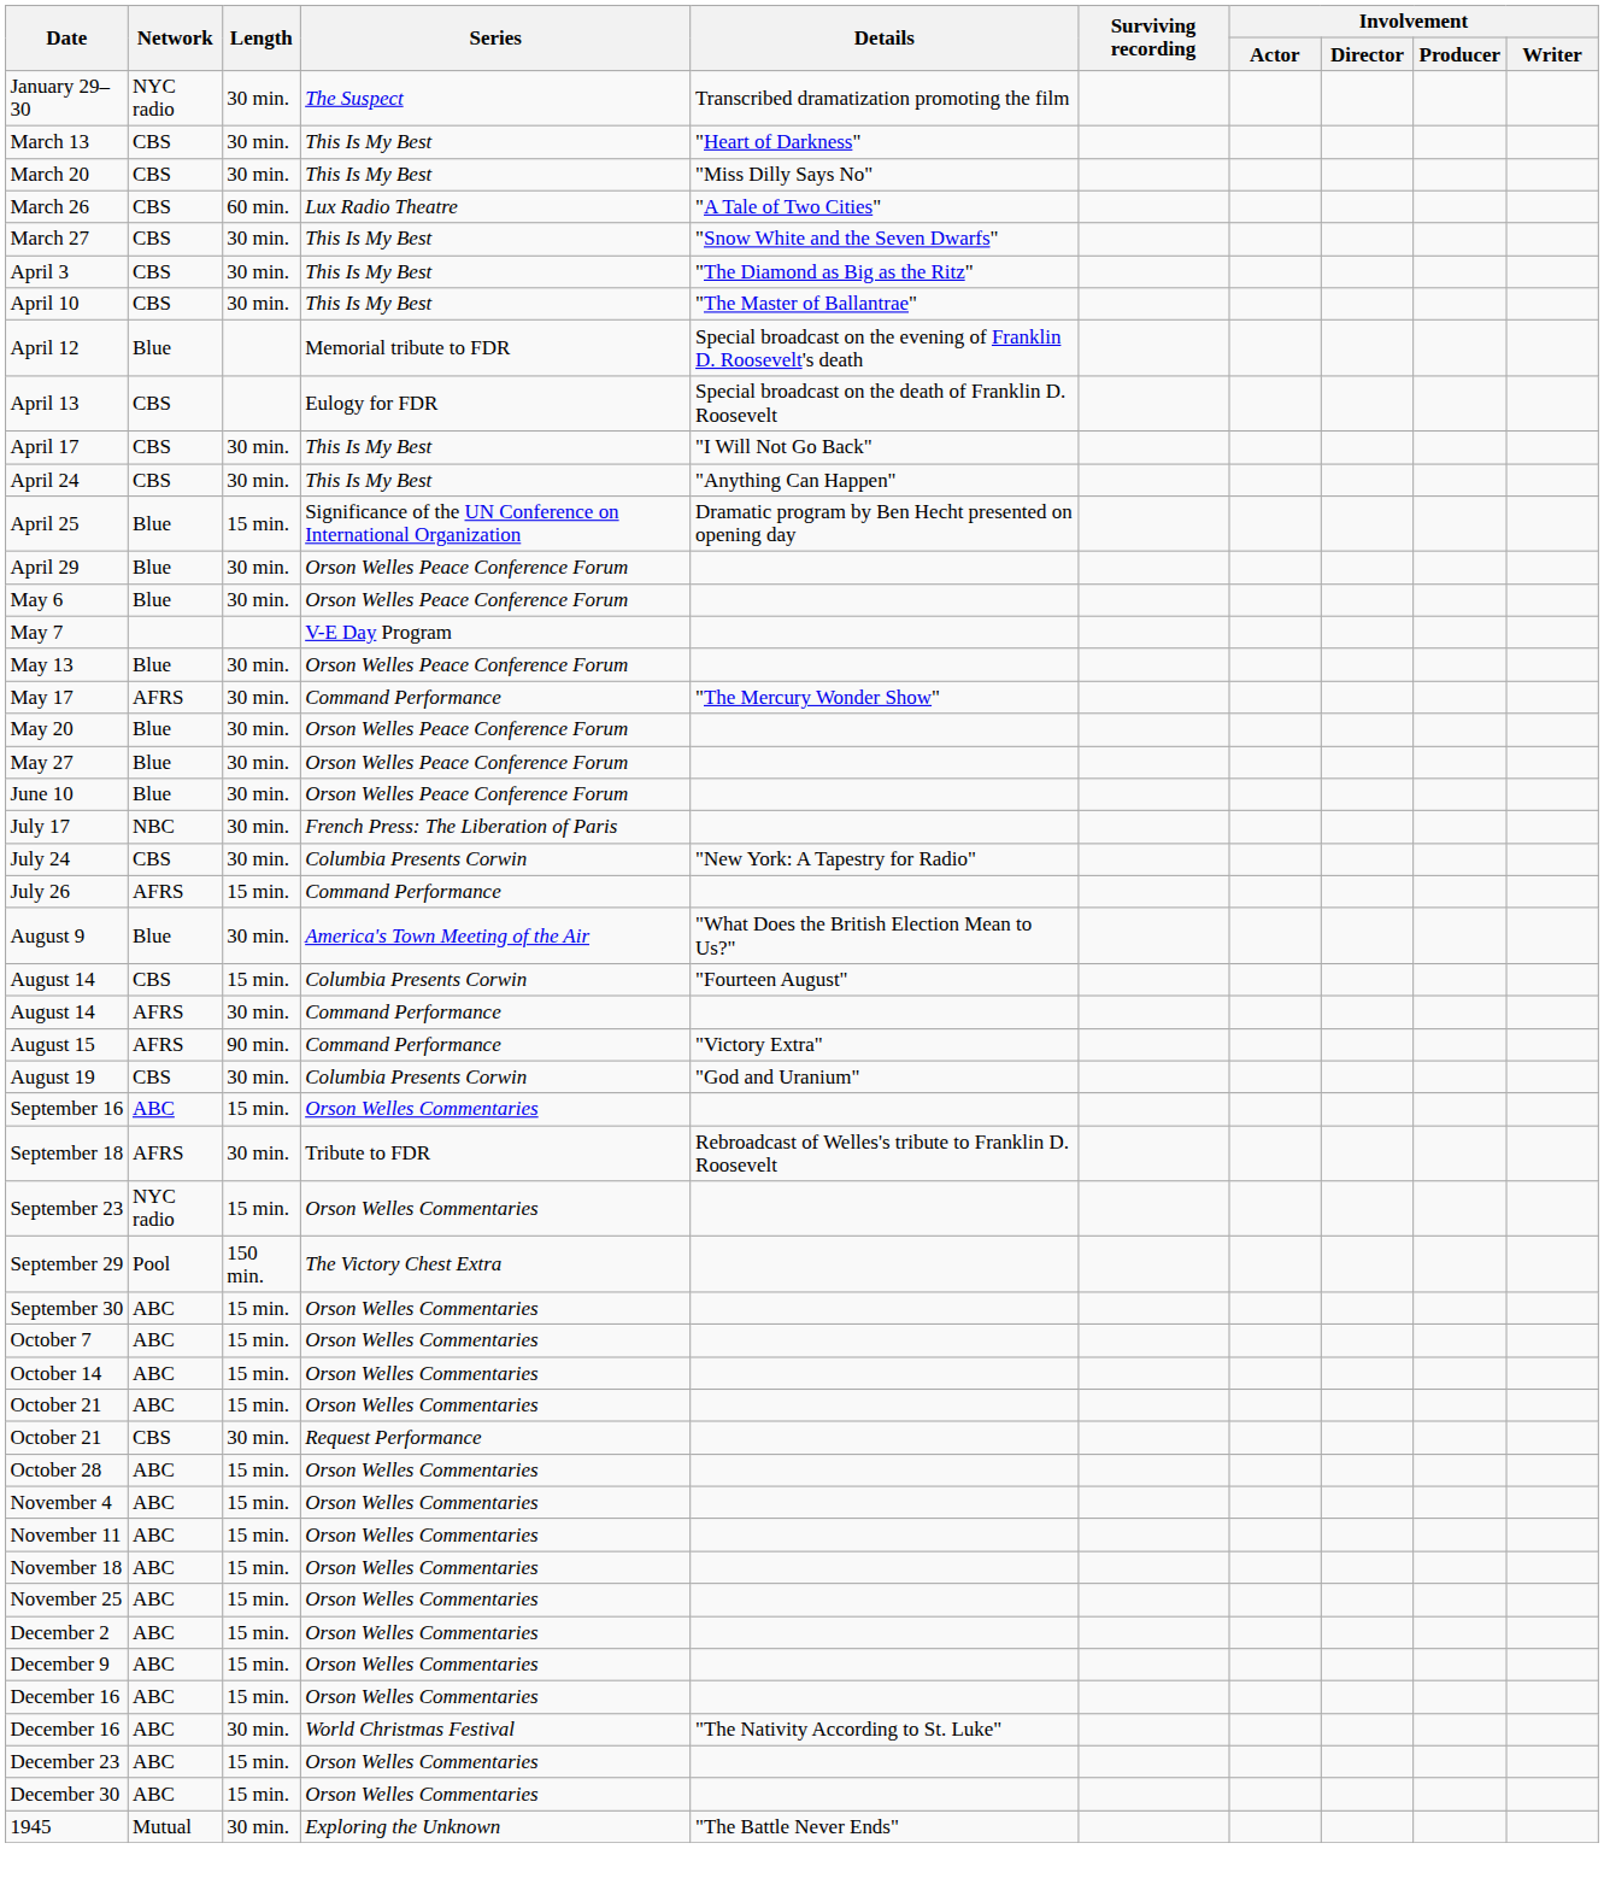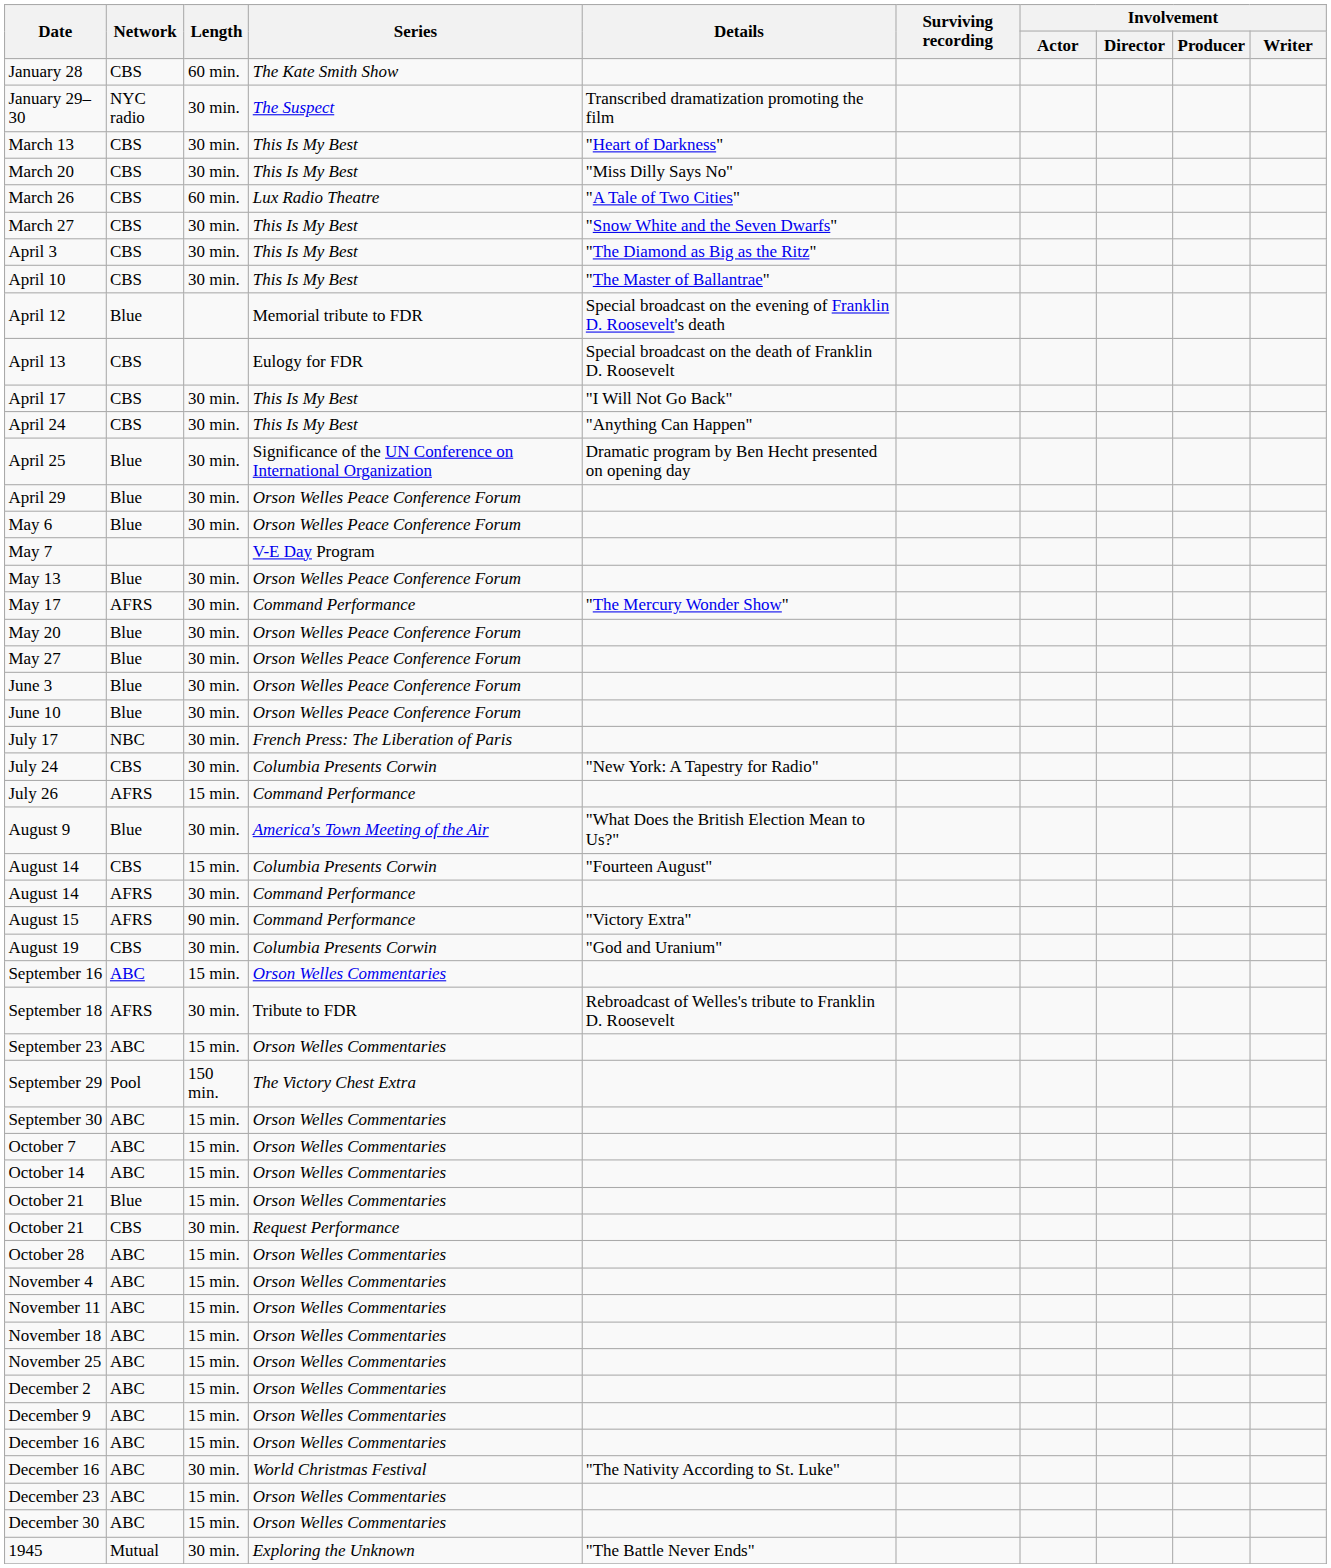 <table class="wikitable">
 <tr>
 <th rowspan="2" style="width:33px;">Date</th>
 <th rowspan="2">Network</th>
 <th rowspan="2">Length</th>
 <th rowspan="2">Series</th>
 <th rowspan="2">Details</th>
 <th rowspan="2">Surviving recording</th>
 <th colspan="4">Involvement</th>
 </tr>
 <tr>
 <th width=65>Actor</th>
 <th width=65>Director</th>
 <th width=65>Producer</th>
 <th width=65>Writer</th>
+</tr>
+<tr style="text-align:center;">
+<td style="text-align:left;">January 28</td>
+<td style="text-align:left;">CBS</td>
+<td style="text-align:left;">60 min.</td>
+<td style="text-align:left;"><em>The Kate Smith Show</em></td>
+<td style="text-align:left;"></td>
+<td></td>
+<td></td>
+<td></td>
+<td></td>
+<td></td>
 </tr>
 <tr style="text-align:center;">
 <td style="text-align:left;">January 29–30</td>
 <td style="text-align:left;">NYC radio</td>
 <td style="text-align:left;">30 min.</td>
 <td style="text-align:left;"><em><a href='#'>The Suspect</a></em></td>
 <td style="text-align:left;">Transcribed dramatization promoting the film </td>
 <td></td>
 <td></td>
 <td></td>
 <td></td>
 <td></td>
 </tr>
 <tr style="text-align:center;">
 <td style="text-align:left;">March 13</td>
 <td style="text-align:left;">CBS</td>
 <td style="text-align:left;">30 min.</td>
 <td style="text-align:left;"><em>This Is My Best</em></td>
 <td style="text-align:left;">"<a href='#'>Heart of Darkness</a>" </td>
 <td></td>
 <td></td>
 <td></td>
 <td></td>
 <td></td>
 </tr>
 <tr style="text-align:center;">
 <td style="text-align:left;">March 20</td>
 <td style="text-align:left;">CBS</td>
 <td style="text-align:left;">30 min.</td>
 <td style="text-align:left;"><em>This Is My Best</em></td>
 <td style="text-align:left;">"Miss Dilly Says No" </td>
 <td></td>
 <td></td>
 <td></td>
 <td></td>
 <td></td>
 </tr>
 <tr style="text-align:center;">
 <td style="text-align:left;">March 26</td>
 <td style="text-align:left;">CBS</td>
 <td style="text-align:left;">60 min.</td>
 <td style="text-align:left;"><em>Lux Radio Theatre</em></td>
 <td style="text-align:left;">"<a href='#'>A Tale of Two Cities</a>" </td>
 <td></td>
 <td></td>
 <td></td>
 <td></td>
 <td></td>
 </tr>
 <tr style="text-align:center;">
 <td style="text-align:left;">March 27</td>
 <td style="text-align:left;">CBS</td>
 <td style="text-align:left;">30 min.</td>
 <td style="text-align:left;"><em>This Is My Best</em></td>
 <td style="text-align:left;">"<a href='#'>Snow White and the Seven Dwarfs</a>" </td>
 <td></td>
 <td></td>
 <td></td>
 <td></td>
 <td></td>
 </tr>
 <tr style="text-align:center;">
 <td style="text-align:left;">April 3</td>
 <td style="text-align:left;">CBS</td>
 <td style="text-align:left;">30 min.</td>
 <td style="text-align:left;"><em>This Is My Best</em></td>
 <td style="text-align:left;">"<a href='#'>The Diamond as Big as the Ritz</a>" </td>
 <td></td>
 <td></td>
 <td></td>
 <td></td>
 <td></td>
 </tr>
 <tr style="text-align:center;">
 <td style="text-align:left;">April 10</td>
 <td style="text-align:left;">CBS</td>
 <td style="text-align:left;">30 min.</td>
 <td style="text-align:left;"><em>This Is My Best</em></td>
 <td style="text-align:left;">"<a href='#'>The Master of Ballantrae</a>" </td>
 <td></td>
 <td></td>
 <td></td>
 <td></td>
 <td></td>
 </tr>
 <tr style="text-align:center;">
 <td style="text-align:left;">April 12</td>
 <td style="text-align:left;">Blue</td>
 <td style="text-align:left;"></td>
 <td style="text-align:left;">Memorial tribute to FDR</td>
 <td style="text-align:left;">Special broadcast on the evening of <a href='#'>Franklin D. Roosevelt</a>'s death  </td>
 <td></td>
 <td></td>
 <td></td>
 <td></td>
 <td></td>
 </tr>
 <tr style="text-align:center;">
 <td style="text-align:left;">April 13</td>
 <td style="text-align:left;">CBS</td>
 <td style="text-align:left;"></td>
 <td style="text-align:left;">Eulogy for FDR</td>
 <td style="text-align:left;">Special broadcast on the death of Franklin D. Roosevelt </td>
 <td></td>
 <td></td>
 <td></td>
 <td></td>
 <td></td>
 </tr>
 <tr style="text-align:center;">
 <td style="text-align:left;">April 17</td>
 <td style="text-align:left;">CBS</td>
 <td style="text-align:left;">30 min.</td>
 <td style="text-align:left;"><em>This Is My Best</em></td>
 <td style="text-align:left;">"I Will Not Go Back" </td>
 <td></td>
 <td></td>
 <td></td>
 <td></td>
 <td></td>
 </tr>
 <tr style="text-align:center;">
 <td style="text-align:left;">April 24</td>
 <td style="text-align:left;">CBS</td>
 <td style="text-align:left;">30 min.</td>
 <td style="text-align:left;"><em>This Is My Best</em></td>
 <td style="text-align:left;">"Anything Can Happen" </td>
 <td></td>
 <td></td>
 <td></td>
 <td></td>
 <td></td>
 </tr>
 <tr style="text-align:center;">
 <td style="text-align:left;">April 25</td>
 <td style="text-align:left;">Blue</td>
-<td style="text-align:left;">15 min.</td>
+<td style="text-align:left;">30 min.</td>
 <td style="text-align:left;">Significance of the <a href='#'>UN Conference on International Organization</a></td>
 <td style="text-align:left;">Dramatic program by Ben Hecht presented on opening day </td>
 <td></td>
 <td></td>
 <td></td>
 <td></td>
 <td></td>
 </tr>
 <tr style="text-align:center;">
 <td style="text-align:left;">April 29</td>
 <td style="text-align:left;">Blue</td>
 <td style="text-align:left;">30 min.</td>
 <td style="text-align:left;"><em>Orson Welles Peace Conference Forum</em></td>
 <td style="text-align:left;"> </td>
 <td></td>
 <td></td>
 <td></td>
 <td></td>
 <td></td>
 </tr>
 <tr style="text-align:center;">
 <td style="text-align:left;">May 6</td>
 <td style="text-align:left;">Blue</td>
 <td style="text-align:left;">30 min.</td>
 <td style="text-align:left;"><em>Orson Welles Peace Conference Forum</em></td>
 <td style="text-align:left;"></td>
 <td></td>
 <td></td>
 <td></td>
 <td></td>
 <td></td>
 </tr>
 <tr style="text-align:center;">
 <td style="text-align:left;">May 7</td>
 <td style="text-align:left;"></td>
 <td style="text-align:left;"></td>
 <td style="text-align:left;"><a href='#'>V-E Day</a> Program</td>
 <td style="text-align:left;"> </td>
 <td></td>
 <td></td>
 <td></td>
 <td></td>
 <td></td>
 </tr>
 <tr style="text-align:center;">
 <td style="text-align:left;">May 13</td>
 <td style="text-align:left;">Blue</td>
 <td style="text-align:left;">30 min.</td>
 <td style="text-align:left;"><em>Orson Welles Peace Conference Forum</em></td>
 <td style="text-align:left;"></td>
 <td></td>
 <td></td>
 <td></td>
 <td></td>
 <td></td>
 </tr>
 <tr style="text-align:center;">
 <td style="text-align:left;">May 17</td>
 <td style="text-align:left;">AFRS</td>
 <td style="text-align:left;">30 min.</td>
 <td style="text-align:left;"><em>Command Performance</em></td>
 <td style="text-align:left;">"<a href='#'>The Mercury Wonder Show</a>"</td>
 <td></td>
 <td></td>
 <td></td>
 <td></td>
 <td></td>
 </tr>
 <tr style="text-align:center;">
 <td style="text-align:left;">May 20</td>
 <td style="text-align:left;">Blue</td>
 <td style="text-align:left;">30 min.</td>
 <td style="text-align:left;"><em>Orson Welles Peace Conference Forum</em></td>
 <td style="text-align:left;"></td>
 <td></td>
 <td></td>
 <td></td>
 <td></td>
 <td></td>
 </tr>
 <tr style="text-align:center;">
 <td style="text-align:left;">May 27</td>
+<td style="text-align:left;">Blue</td>
+<td style="text-align:left;">30 min.</td>
+<td style="text-align:left;"><em>Orson Welles Peace Conference Forum</em></td>
+<td style="text-align:left;"></td>
+<td></td>
+<td></td>
+<td></td>
+<td></td>
+<td></td>
+</tr>
+<tr style="text-align:center;">
+<td style="text-align:left;">June 3</td>
 <td style="text-align:left;">Blue</td>
 <td style="text-align:left;">30 min.</td>
 <td style="text-align:left;"><em>Orson Welles Peace Conference Forum</em></td>
 <td style="text-align:left;"></td>
 <td></td>
 <td></td>
 <td></td>
 <td></td>
 <td></td>
 </tr>
 <tr style="text-align:center;">
 <td style="text-align:left;">June 10</td>
 <td style="text-align:left;">Blue</td>
 <td style="text-align:left;">30 min.</td>
 <td style="text-align:left;"><em>Orson Welles Peace Conference Forum</em></td>
 <td style="text-align:left;"> </td>
 <td></td>
 <td></td>
 <td></td>
 <td></td>
 <td></td>
 </tr>
 <tr style="text-align:center;">
 <td style="text-align:left;">July 17</td>
 <td style="text-align:left;">NBC</td>
 <td style="text-align:left;">30 min.</td>
 <td style="text-align:left;"><em>French Press: The Liberation of Paris</em></td>
 <td style="text-align:left;"> </td>
 <td></td>
 <td></td>
 <td></td>
 <td></td>
 <td></td>
 </tr>
 <tr style="text-align:center;">
 <td style="text-align:left;">July 24</td>
 <td style="text-align:left;">CBS</td>
 <td style="text-align:left;">30 min.</td>
 <td style="text-align:left;"><em>Columbia Presents Corwin</em></td>
 <td style="text-align:left;">"New York: A Tapestry for Radio" </td>
 <td></td>
 <td></td>
 <td></td>
 <td></td>
 <td></td>
 </tr>
 <tr style="text-align:center;">
 <td align="left">July 26</td>
 <td style="text-align:left;">AFRS</td>
 <td style="text-align:left;">15 min.</td>
 <td style="text-align:left;"><em>Command Performance</em></td>
 <td style="text-align:left;"> </td>
 <td></td>
 <td></td>
 <td></td>
 <td></td>
 <td></td>
 </tr>
 <tr style="text-align:center;">
 <td style="text-align:left;">August 9</td>
 <td style="text-align:left;">Blue</td>
 <td style="text-align:left;">30 min.</td>
 <td style="text-align:left;"><em><a href='#'>America's Town Meeting of the Air</a></em></td>
 <td style="text-align:left;">"What Does the British Election Mean to Us?" </td>
 <td></td>
 <td></td>
 <td></td>
 <td></td>
 <td></td>
 </tr>
 <tr style="text-align:center;">
 <td style="text-align:left;">August 14</td>
 <td style="text-align:left;">CBS</td>
 <td style="text-align:left;">15 min.</td>
 <td style="text-align:left;"><em>Columbia Presents Corwin</em></td>
 <td style="text-align:left;">"Fourteen August" </td>
 <td></td>
 <td></td>
 <td></td>
 <td></td>
 <td></td>
 </tr>
 <tr style="text-align:center;">
 <td style="text-align:left;">August 14</td>
 <td style="text-align:left;">AFRS</td>
 <td style="text-align:left;">30 min.</td>
 <td style="text-align:left;"><em>Command Performance</em></td>
 <td style="text-align:left;"> </td>
 <td></td>
 <td></td>
 <td></td>
 <td></td>
 <td></td>
 </tr>
 <tr style="text-align:center;">
 <td style="text-align:left;">August 15</td>
 <td style="text-align:left;">AFRS</td>
 <td style="text-align:left;">90 min.</td>
 <td style="text-align:left;"><em>Command Performance</em></td>
 <td style="text-align:left;">"Victory Extra" </td>
 <td></td>
 <td></td>
 <td></td>
 <td></td>
 <td></td>
 </tr>
 <tr style="text-align:center;">
 <td style="text-align:left;">August 19</td>
 <td style="text-align:left;">CBS</td>
 <td style="text-align:left;">30 min.</td>
 <td style="text-align:left;"><em>Columbia Presents Corwin</em></td>
 <td style="text-align:left;">"God and Uranium" </td>
 <td></td>
 <td></td>
 <td></td>
 <td></td>
 <td></td>
 </tr>
 <tr style="text-align:center;">
 <td style="text-align:left;">September 16</td>
 <td style="text-align:left;"><a href='#'>ABC</a></td>
 <td style="text-align:left;">15 min.</td>
 <td style="text-align:left;"><em><a href='#'>Orson Welles Commentaries</a></em></td>
 <td style="text-align:left;"> </td>
 <td></td>
 <td></td>
 <td></td>
 <td></td>
 <td></td>
 </tr>
 <tr style="text-align:center;">
 <td style="text-align:left;">September 18</td>
 <td style="text-align:left;">AFRS</td>
 <td style="text-align:left;">30 min.</td>
 <td style="text-align:left;">Tribute to FDR</td>
 <td style="text-align:left;">Rebroadcast of Welles's tribute to Franklin D. Roosevelt  </td>
 <td></td>
 <td></td>
 <td></td>
 <td></td>
 <td></td>
 </tr>
 <tr style="text-align:center;">
 <td style="text-align:left;">September 23</td>
-<td style="text-align:left;">NYC radio</td>
+<td style="text-align:left;">ABC</td>
 <td style="text-align:left;">15 min.</td>
 <td style="text-align:left;"><em>Orson Welles Commentaries</em></td>
 <td style="text-align:left;"> </td>
 <td></td>
 <td></td>
 <td></td>
 <td></td>
 <td></td>
 </tr>
 <tr style="text-align:center;">
 <td style="text-align:left;">September 29</td>
 <td style="text-align:left;">Pool</td>
 <td style="text-align:left;">150 min.</td>
 <td style="text-align:left;"><em>The Victory Chest Extra</em></td>
 <td style="text-align:left;"> </td>
 <td></td>
 <td></td>
 <td></td>
 <td></td>
 <td></td>
 </tr>
 <tr style="text-align:center;">
 <td style="text-align:left;">September 30</td>
 <td style="text-align:left;">ABC</td>
 <td style="text-align:left;">15 min.</td>
 <td style="text-align:left;"><em>Orson Welles Commentaries</em></td>
 <td style="text-align:left;"></td>
 <td></td>
 <td></td>
 <td></td>
 <td></td>
 <td></td>
 </tr>
 <tr style="text-align:center;">
 <td style="text-align:left;">October 7</td>
 <td style="text-align:left;">ABC</td>
 <td style="text-align:left;">15 min.</td>
 <td style="text-align:left;"><em>Orson Welles Commentaries</em></td>
 <td style="text-align:left;"></td>
 <td></td>
 <td></td>
 <td></td>
 <td></td>
 <td></td>
 </tr>
 <tr style="text-align:center;">
 <td style="text-align:left;">October 14</td>
 <td style="text-align:left;">ABC</td>
 <td style="text-align:left;">15 min.</td>
 <td style="text-align:left;"><em>Orson Welles Commentaries</em></td>
 <td style="text-align:left;"></td>
 <td></td>
 <td></td>
 <td></td>
 <td></td>
 <td></td>
 </tr>
 <tr style="text-align:center;">
 <td style="text-align:left;">October 21</td>
-<td style="text-align:left;">ABC</td>
+<td style="text-align:left;">Blue</td>
 <td style="text-align:left;">15 min.</td>
 <td style="text-align:left;"><em>Orson Welles Commentaries</em></td>
 <td style="text-align:left;"></td>
 <td></td>
 <td></td>
 <td></td>
 <td></td>
 <td></td>
 </tr>
 <tr style="text-align:center;">
 <td style="text-align:left;">October 21</td>
 <td style="text-align:left;">CBS</td>
 <td style="text-align:left;">30 min.</td>
 <td style="text-align:left;"><em>Request Performance</em></td>
 <td style="text-align:left;"> </td>
 <td></td>
 <td></td>
 <td></td>
 <td></td>
 <td></td>
 </tr>
 <tr style="text-align:center;">
 <td style="text-align:left;">October 28</td>
 <td style="text-align:left;">ABC</td>
 <td style="text-align:left;">15 min.</td>
 <td style="text-align:left;"><em>Orson Welles Commentaries</em></td>
 <td style="text-align:left;"></td>
 <td></td>
 <td></td>
 <td></td>
 <td></td>
 <td></td>
 </tr>
 <tr style="text-align:center;">
 <td style="text-align:left;">November 4</td>
 <td style="text-align:left;">ABC</td>
 <td style="text-align:left;">15 min.</td>
 <td style="text-align:left;"><em>Orson Welles Commentaries</em></td>
 <td style="text-align:left;"> </td>
 <td></td>
 <td></td>
 <td></td>
 <td></td>
 <td></td>
 </tr>
 <tr style="text-align:center;">
 <td style="text-align:left;">November 11</td>
 <td style="text-align:left;">ABC</td>
 <td style="text-align:left;">15 min.</td>
 <td style="text-align:left;"><em>Orson Welles Commentaries</em></td>
 <td style="text-align:left;"> </td>
 <td></td>
 <td></td>
 <td></td>
 <td></td>
 <td></td>
 </tr>
 <tr style="text-align:center;">
 <td style="text-align:left;">November 18</td>
 <td style="text-align:left;">ABC</td>
 <td style="text-align:left;">15 min.</td>
 <td style="text-align:left;"><em>Orson Welles Commentaries</em></td>
 <td style="text-align:left;"></td>
 <td></td>
 <td></td>
 <td></td>
 <td></td>
 <td></td>
 </tr>
 <tr style="text-align:center;">
 <td style="text-align:left;">November 25</td>
 <td style="text-align:left;">ABC</td>
 <td style="text-align:left;">15 min.</td>
 <td style="text-align:left;"><em>Orson Welles Commentaries</em></td>
 <td style="text-align:left;"></td>
 <td></td>
 <td></td>
 <td></td>
 <td></td>
 <td></td>
 </tr>
 <tr style="text-align:center;">
 <td style="text-align:left;">December 2</td>
 <td style="text-align:left;">ABC</td>
 <td style="text-align:left;">15 min.</td>
 <td style="text-align:left;"><em>Orson Welles Commentaries</em></td>
 <td style="text-align:left;"></td>
 <td></td>
 <td></td>
 <td></td>
 <td></td>
 <td></td>
 </tr>
 <tr style="text-align:center;">
 <td style="text-align:left;">December 9</td>
 <td style="text-align:left;">ABC</td>
 <td style="text-align:left;">15 min.</td>
 <td style="text-align:left;"><em>Orson Welles Commentaries</em></td>
 <td style="text-align:left;"> </td>
 <td></td>
 <td></td>
 <td></td>
 <td></td>
 <td></td>
 </tr>
 <tr style="text-align:center;">
 <td style="text-align:left;">December 16</td>
 <td style="text-align:left;">ABC</td>
 <td style="text-align:left;">15 min.</td>
 <td style="text-align:left;"><em>Orson Welles Commentaries</em></td>
 <td style="text-align:left;"></td>
 <td></td>
 <td></td>
 <td></td>
 <td></td>
 <td></td>
 </tr>
 <tr style="text-align:center;">
 <td style="text-align:left;">December 16</td>
 <td style="text-align:left;">ABC</td>
 <td style="text-align:left;">30 min.</td>
 <td style="text-align:left;"><em>World Christmas Festival</em></td>
 <td style="text-align:left;">"The Nativity According to St. Luke"</td>
 <td></td>
 <td></td>
 <td></td>
 <td></td>
 <td></td>
 </tr>
 <tr style="text-align:center;">
 <td style="text-align:left;">December 23</td>
 <td style="text-align:left;">ABC</td>
 <td style="text-align:left;">15 min.</td>
 <td style="text-align:left;"><em>Orson Welles Commentaries</em></td>
 <td style="text-align:left;"></td>
 <td></td>
 <td></td>
 <td></td>
 <td></td>
 <td></td>
 </tr>
 <tr style="text-align:center;">
 <td style="text-align:left;">December 30</td>
 <td style="text-align:left;">ABC</td>
 <td style="text-align:left;">15 min.</td>
 <td style="text-align:left;"><em>Orson Welles Commentaries</em></td>
 <td style="text-align:left;"></td>
 <td></td>
 <td></td>
 <td></td>
 <td></td>
 <td></td>
 </tr>
 <tr style="text-align:center;">
 <td style="text-align:left;">1945</td>
 <td style="text-align:left;">Mutual</td>
 <td style="text-align:left;">30 min.</td>
 <td style="text-align:left;"><em>Exploring the Unknown</em></td>
 <td style="text-align:left;">"The Battle Never Ends" </td>
 <td></td>
 <td></td>
 <td></td>
 <td></td>
 <td></td>
 </tr>
 </table>
